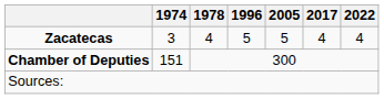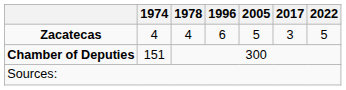 <table class="wikitable" style="text-align: center">
 <tr>
 <th></th>
 <th>1974</th>
 <th>1978</th>
 <th>1996</th>
 <th>2005</th>
 <th>2017</th>
 <th>2022</th>
 </tr>
 <tr>
 <td><strong>Zacatecas</strong></td>
-<td>3</td>
-<td>4</td>
-<td>5</td>
-<td>5</td>
 <td>4</td>
 <td>4</td>
+<td>6</td>
+<td>5</td>
+<td>3</td>
+<td>5</td>
 </tr>
 <tr>
 <td><strong>Chamber of Deputies</strong></td>
 <td>151</td>
 <td colspan=5>300</td>
 </tr>
 <tr>
 <td colspan=7 style="text-align: left">Sources: </td>
 </tr>
 </table>
